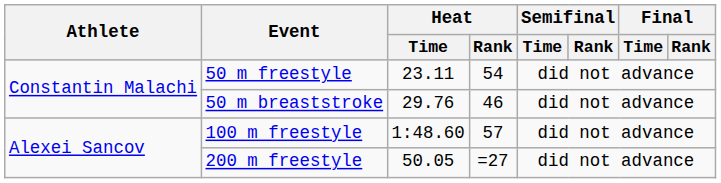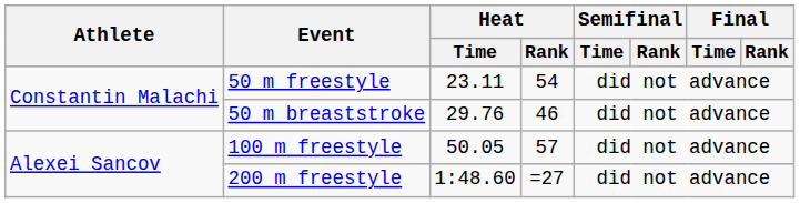 <table class="wikitable" style="text-align:center; font-size:90%">
 <tr>
 <th rowspan="2">Athlete</th>
 <th rowspan="2">Event</th>
 <th colspan="2">Heat</th>
 <th colspan="2">Semifinal</th>
 <th colspan="2">Final</th>
 </tr>
 <tr style="font-size:95%">
 <th>Time</th>
 <th>Rank</th>
 <th>Time</th>
 <th>Rank</th>
 <th>Time</th>
 <th>Rank</th>
 </tr>
 <tr>
 <td align=left rowspan=2><a href='#'>Constantin Malachi</a></td>
 <td align=left><a href='#'>50 m freestyle</a></td>
 <td>23.11</td>
 <td>54</td>
 <td colspan=4>did not advance</td>
 </tr>
 <tr>
 <td align=left><a href='#'>50 m breaststroke</a></td>
 <td>29.76</td>
 <td>46</td>
 <td colspan=4>did not advance</td>
 </tr>
 <tr>
 <td align=left rowspan=2><a href='#'>Alexei Sancov</a></td>
 <td align=left><a href='#'>100 m freestyle</a></td>
-<td>1:48.60</td>
+<td>50.05</td>
 <td>57</td>
 <td colspan=4>did not advance</td>
 </tr>
 <tr>
 <td align=left><a href='#'>200 m freestyle</a></td>
-<td>50.05</td>
+<td>1:48.60</td>
 <td>=27</td>
 <td colspan=4>did not advance</td>
 </tr>
 </table>
